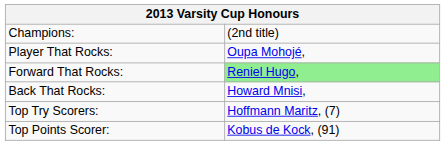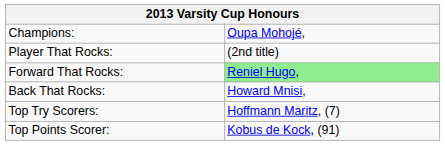 <table class="wikitable" style="text-align:left; line-height:110%; font-size:90%; width:40%; margin:1em auto 1em auto;">
 <tr>
 <th colspan=2><strong>2013 Varsity Cup Honours</strong></th>
 </tr>
 <tr>
 <td>Champions:</td>
-<td> (2nd title)</td>
+<td><a href='#'>Oupa Mohojé</a>, </td>
 </tr>
 <tr>
 <td>Player That Rocks:</td>
-<td><a href='#'>Oupa Mohojé</a>, </td>
+<td> (2nd title)</td>
 </tr>
 <tr>
 <td>Forward That Rocks:</td>
 <td style="background: lightgreen;"><a href='#'>Reniel Hugo</a>, </td>
 </tr>
 <tr>
 <td>Back That Rocks:</td>
 <td><a href='#'>Howard Mnisi</a>, </td>
 </tr>
 <tr>
 <td>Top Try Scorers:</td>
 <td><a href='#'>Hoffmann Maritz</a>,  (7)</td>
 </tr>
 <tr>
 <td>Top Points Scorer:</td>
 <td><a href='#'>Kobus de Kock</a>,  (91)</td>
 </tr>
 </table>
